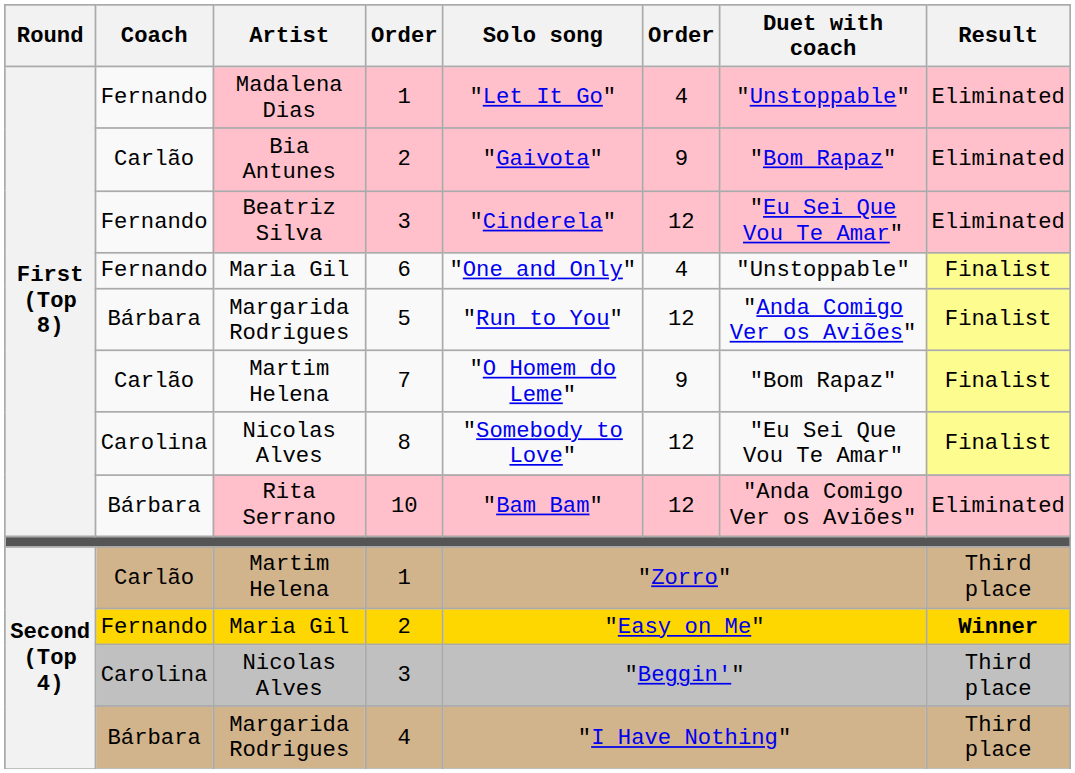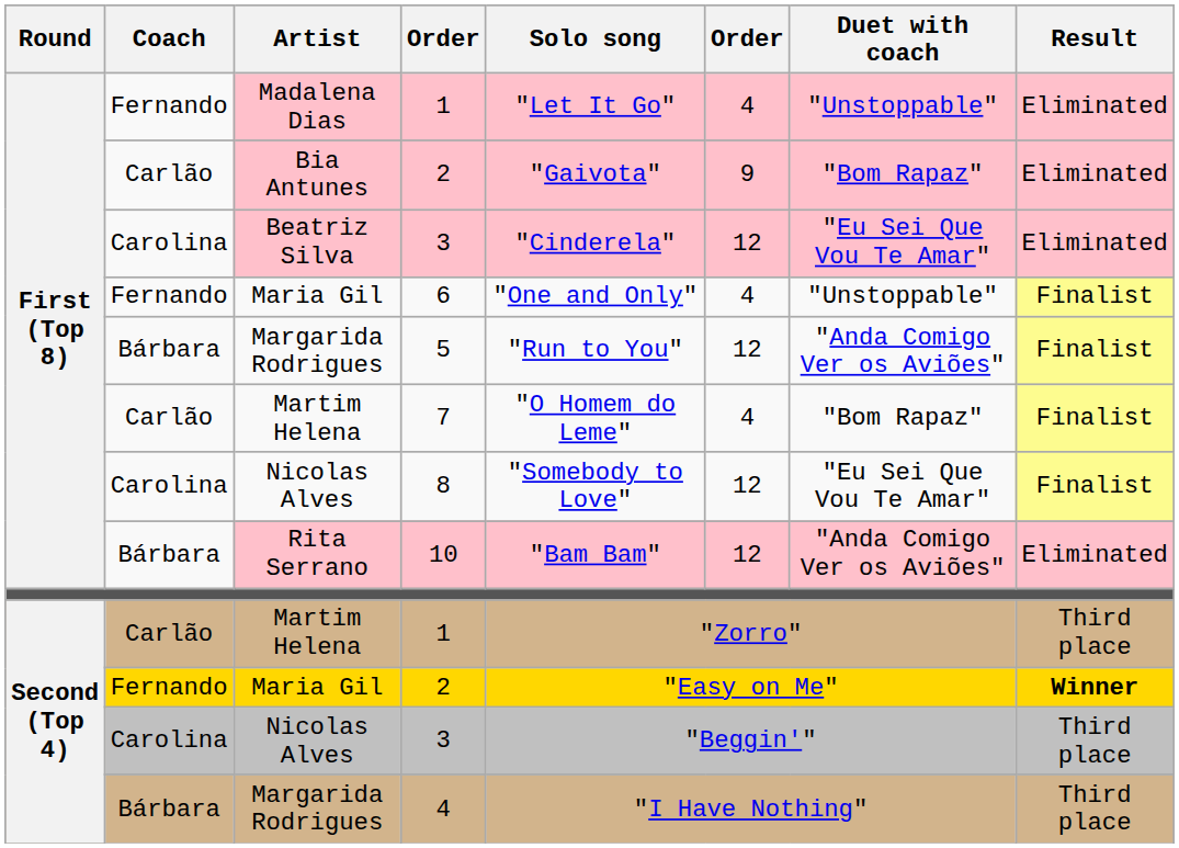 <table class="wikitable" style="text-align:center; width:100%">
 <tr>
 <th style="width:08%">Round</th>
 <th style="width:09%">Coach</th>
 <th style="width:15%">Artist</th>
 <th style="width:05%">Order</th>
 <th style="width:20%">Solo song</th>
 <th style="width:05%">Order</th>
 <th style="width:20%">Duet with coach</th>
 <th style="width:12%">Result</th>
 </tr>
 <tr>
 <th rowspan="8">First<br>(Top 8)</th>
 <td>Fernando</td>
 <td style="background:pink">Madalena Dias</td>
 <td style="background:pink">1</td>
 <td style="background:pink">"<a href='#'>Let It Go</a>"</td>
 <td style="background:pink">4</td>
 <td style="background:pink">"<a href='#'>Unstoppable</a>"</td>
 <td style="background:pink">Eliminated</td>
 </tr>
 <tr>
 <td>Carlão</td>
 <td style="background:pink">Bia Antunes</td>
 <td style="background:pink">2</td>
 <td style="background:pink">"<a href='#'>Gaivota</a>"</td>
 <td style="background:pink">9</td>
 <td style="background:pink">"<a href='#'>Bom Rapaz</a>"</td>
 <td style="background:pink">Eliminated</td>
 </tr>
 <tr>
-<td>Fernando</td>
+<td>Carolina</td>
 <td style="background:pink">Beatriz Silva</td>
 <td style="background:pink">3</td>
 <td style="background:pink">"<a href='#'>Cinderela</a>"</td>
 <td style="background:pink">12</td>
 <td style="background:pink">"<a href='#'>Eu Sei Que Vou Te Amar</a>"</td>
 <td style="background:pink">Eliminated</td>
 </tr>
 <tr>
 <td>Fernando</td>
 <td>Maria Gil</td>
 <td>6</td>
 <td>"<a href='#'>One and Only</a>"</td>
 <td>4</td>
 <td>"Unstoppable"</td>
 <td style="background:#fdfc8f">Finalist</td>
 </tr>
 <tr>
 <td>Bárbara</td>
 <td>Margarida Rodrigues</td>
 <td>5</td>
 <td>"<a href='#'>Run to You</a>"</td>
 <td>12</td>
 <td>"<a href='#'>Anda Comigo Ver os Aviões</a>"</td>
 <td style="background:#fdfc8f">Finalist</td>
 </tr>
 <tr>
 <td>Carlão</td>
 <td>Martim Helena</td>
 <td>7</td>
 <td>"<a href='#'>O Homem do Leme</a>"</td>
-<td>9</td>
+<td>4</td>
 <td>"Bom Rapaz"</td>
 <td style="background:#fdfc8f">Finalist</td>
 </tr>
 <tr>
 <td>Carolina</td>
 <td>Nicolas Alves</td>
 <td>8</td>
 <td>"<a href='#'>Somebody to Love</a>"</td>
 <td>12</td>
 <td>"Eu Sei Que Vou Te Amar"</td>
 <td style="background:#fdfc8f">Finalist</td>
 </tr>
 <tr>
 <td>Bárbara</td>
 <td style="background:pink">Rita Serrano</td>
 <td style="background:pink">10</td>
 <td style="background:pink">"<a href='#'>Bam Bam</a>"</td>
 <td style="background:pink">12</td>
 <td style="background:pink">"Anda Comigo Ver os Aviões"</td>
 <td style="background:pink">Eliminated</td>
 </tr>
 <tr>
 <td colspan="8" bgcolor="#555"></td>
 </tr>
 <tr style="background: tan">
 <th rowspan="5">Second<br>(Top 4)</th>
 <td>Carlão</td>
 <td>Martim Helena</td>
 <td>1</td>
 <td colspan="3">"<a href='#'>Zorro</a>"</td>
 <td>Third place</td>
 </tr>
 <tr style="background: gold">
 <td>Fernando</td>
 <td>Maria Gil</td>
 <td>2</td>
 <td colspan="3">"<a href='#'>Easy on Me</a>"</td>
 <td><strong>Winner</strong></td>
 </tr>
 <tr style="background: silver">
 <td>Carolina</td>
 <td>Nicolas Alves</td>
 <td>3</td>
 <td colspan="3">"<a href='#'>Beggin'</a>"</td>
 <td>Third place</td>
 </tr>
 <tr style="background: tan">
 <td>Bárbara</td>
 <td>Margarida Rodrigues</td>
 <td>4</td>
 <td colspan="3">"<a href='#'>I Have Nothing</a>"</td>
 <td>Third place</td>
 </tr>
 </table>
